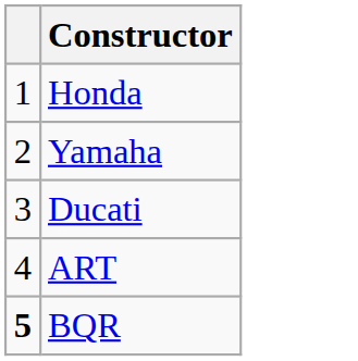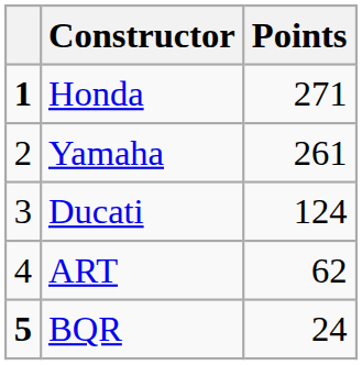 <table class="wikitable" style="font-size: 95%;">
 <tr>
 <th></th>
 <th>Constructor</th>
+<th>Points</th>
 </tr>
 <tr>
-<td align=center>1</td>
+<td align=center><strong>1</strong></td>
 <td> <a href='#'>Honda</a></td>
+<td align=right>271</td>
 </tr>
 <tr>
 <td align=center>2</td>
 <td> <a href='#'>Yamaha</a></td>
+<td align=right>261</td>
 </tr>
 <tr>
 <td align=center>3</td>
 <td> <a href='#'>Ducati</a></td>
+<td align=right>124</td>
 </tr>
 <tr>
 <td align=center>4</td>
 <td> <a href='#'>ART</a></td>
+<td align=right>62</td>
 </tr>
 <tr>
 <td align=center><strong>5</strong></td>
 <td> <a href='#'>BQR</a></td>
+<td align=right>24</td>
 </tr>
 </table>
